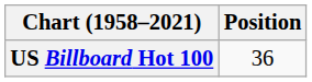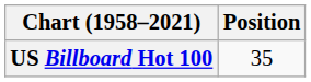 <table class="wikitable plainrowheaders">
 <tr>
 <th>Chart (1958–2021)</th>
 <th>Position</th>
 </tr>
 <tr>
 <th scope="row">US <a href='#'><em>Billboard</em> Hot 100</a></th>
-<td style="text-align:center;">36</td>
+<td style="text-align:center;">35</td>
 </tr>
 </table>
